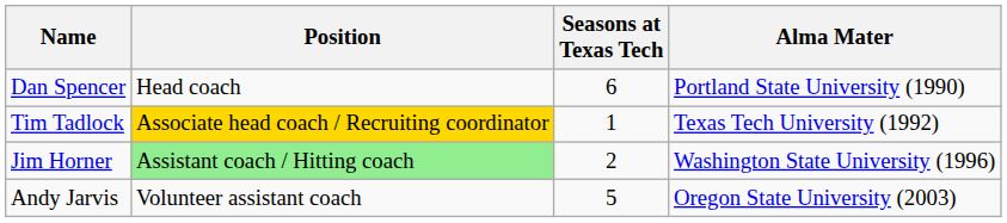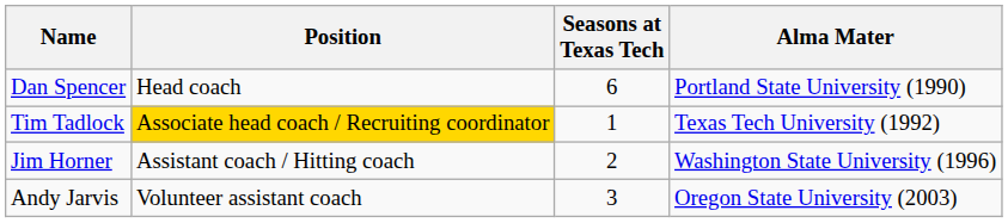 <table class="wikitable" border="1" style="font-size:90%;">
 <tr>
 <th>Name</th>
 <th>Position</th>
 <th>Seasons at<br>Texas Tech</th>
 <th>Alma Mater</th>
 </tr>
 <tr>
 <td><a href='#'>Dan Spencer</a></td>
 <td>Head coach</td>
 <td align="center">6</td>
 <td><a href='#'>Portland State University</a> (1990)</td>
 </tr>
 <tr>
 <td><a href='#'>Tim Tadlock</a></td>
 <td style="background: gold;">Associate head coach / Recruiting coordinator</td>
 <td align="center">1</td>
 <td><a href='#'>Texas Tech University</a> (1992)</td>
 </tr>
 <tr>
 <td><a href='#'>Jim Horner</a></td>
-<td style="background: lightgreen;">Assistant coach / Hitting coach</td>
+<td>Assistant coach / Hitting coach</td>
 <td align="center">2</td>
 <td><a href='#'>Washington State University</a> (1996)</td>
 </tr>
 <tr>
 <td>Andy Jarvis</td>
 <td>Volunteer assistant coach</td>
-<td align="center">5</td>
+<td align="center">3</td>
 <td><a href='#'>Oregon State University</a> (2003)</td>
 </tr>
 </table>
